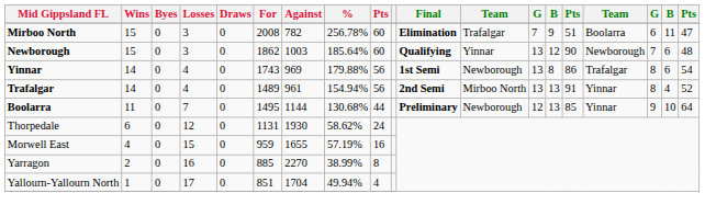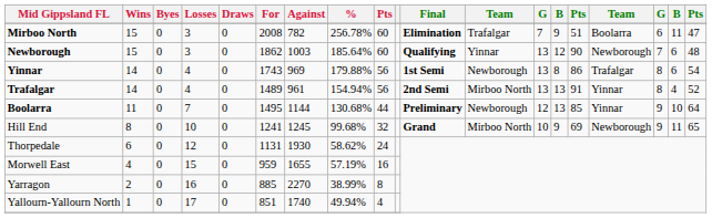 <table style="font-size: 85%; text-align: left;" class="wikitable">
 <tr>
 <th style="color:crimson">Mid Gippsland FL</th>
 <th style="color:crimson">Wins</th>
 <th style="color:crimson">Byes</th>
 <th style="color:crimson">Losses</th>
 <th style="color:crimson">Draws</th>
 <th style="color:crimson">For</th>
 <th style="color:crimson">Against</th>
 <th style="color:crimson">%</th>
 <th style="color:crimson">Pts</th>
 <th></th>
 <th style="color:green">Final</th>
 <th style="color:green">Team</th>
 <th style="color:green">G</th>
 <th style="color:green">B</th>
 <th style="color:green">Pts</th>
 <th style="color:green">Team</th>
 <th style="color:green">G</th>
 <th style="color:green">B</th>
 <th style="color:green">Pts</th>
 </tr>
 <tr>
 </tr>
 <tr>
 </tr>
 <tr>
 <td><strong>	Mirboo North	</strong></td>
 <td>15</td>
 <td>0</td>
 <td>3</td>
 <td>0</td>
 <td>2008</td>
 <td>782</td>
 <td>256.78%</td>
 <td>60</td>
 <td></td>
 <td><strong>Elimination</strong></td>
 <td>Trafalgar</td>
 <td>7</td>
 <td>9</td>
 <td>51</td>
 <td>Boolarra</td>
 <td>6</td>
 <td>11</td>
 <td>47</td>
 </tr>
 <tr>
 <td><strong>	Newborough	</strong></td>
 <td>15</td>
 <td>0</td>
 <td>3</td>
 <td>0</td>
 <td>1862</td>
 <td>1003</td>
 <td>185.64%</td>
 <td>60</td>
 <td></td>
 <td><strong>Qualifying</strong></td>
 <td>Yinnar</td>
 <td>13</td>
 <td>12</td>
 <td>90</td>
 <td>Newborough</td>
 <td>7</td>
 <td>6</td>
 <td>48</td>
 </tr>
 <tr>
 <td><strong>	Yinnar	</strong></td>
 <td>14</td>
 <td>0</td>
 <td>4</td>
 <td>0</td>
 <td>1743</td>
 <td>969</td>
 <td>179.88%</td>
 <td>56</td>
 <td></td>
 <td><strong>1st Semi</strong></td>
 <td>Newborough</td>
 <td>13</td>
 <td>8</td>
 <td>86</td>
 <td>Trafalgar</td>
 <td>8</td>
 <td>6</td>
 <td>54</td>
 </tr>
 <tr>
 <td><strong>	Trafalgar	</strong></td>
 <td>14</td>
 <td>0</td>
 <td>4</td>
 <td>0</td>
 <td>1489</td>
 <td>961</td>
 <td>154.94%</td>
 <td>56</td>
 <td></td>
 <td><strong>2nd Semi</strong></td>
 <td>Mirboo North</td>
 <td>13</td>
 <td>13</td>
 <td>91</td>
 <td>Yinnar</td>
 <td>8</td>
 <td>4</td>
 <td>52</td>
 </tr>
 <tr>
 <td><strong>	Boolarra	</strong></td>
 <td>11</td>
 <td>0</td>
 <td>7</td>
 <td>0</td>
 <td>1495</td>
 <td>1144</td>
 <td>130.68%</td>
 <td>44</td>
 <td></td>
 <td><strong>Preliminary</strong></td>
 <td>Newborough</td>
 <td>12</td>
 <td>13</td>
 <td>85</td>
 <td>Yinnar</td>
 <td>9</td>
 <td>10</td>
 <td>64</td>
 </tr>
 <tr>
+<td>Hill End</td>
+<td>8</td>
+<td>0</td>
+<td>10</td>
+<td>0</td>
+<td>1241</td>
+<td>1245</td>
+<td>99.68%</td>
+<td>32</td>
+<td></td>
+<td><strong>Grand</strong></td>
+<td>Mirboo North</td>
+<td>10</td>
+<td>9</td>
+<td>69</td>
+<td>Newborough</td>
+<td>9</td>
+<td>11</td>
+<td>65</td>
+</tr>
+<tr>
 <td>Thorpedale</td>
 <td>6</td>
 <td>0</td>
 <td>12</td>
 <td>0</td>
 <td>1131</td>
 <td>1930</td>
 <td>58.62%</td>
 <td>24</td>
 <td></td>
 </tr>
 <tr>
 <td>Morwell East</td>
 <td>4</td>
 <td>0</td>
 <td>15</td>
 <td>0</td>
 <td>959</td>
 <td>1655</td>
 <td>57.19%</td>
 <td>16</td>
 <td></td>
 </tr>
 <tr>
 <td>Yarragon</td>
 <td>2</td>
 <td>0</td>
 <td>16</td>
 <td>0</td>
 <td>885</td>
 <td>2270</td>
 <td>38.99%</td>
 <td>8</td>
 <td></td>
 </tr>
 <tr>
 <td>Yallourn-Yallourn North</td>
 <td>1</td>
 <td>0</td>
 <td>17</td>
 <td>0</td>
 <td>851</td>
-<td>1704</td>
+<td>1740</td>
 <td>49.94%</td>
 <td>4</td>
 <td></td>
 </tr>
 <tr>
 </tr>
 </table>
